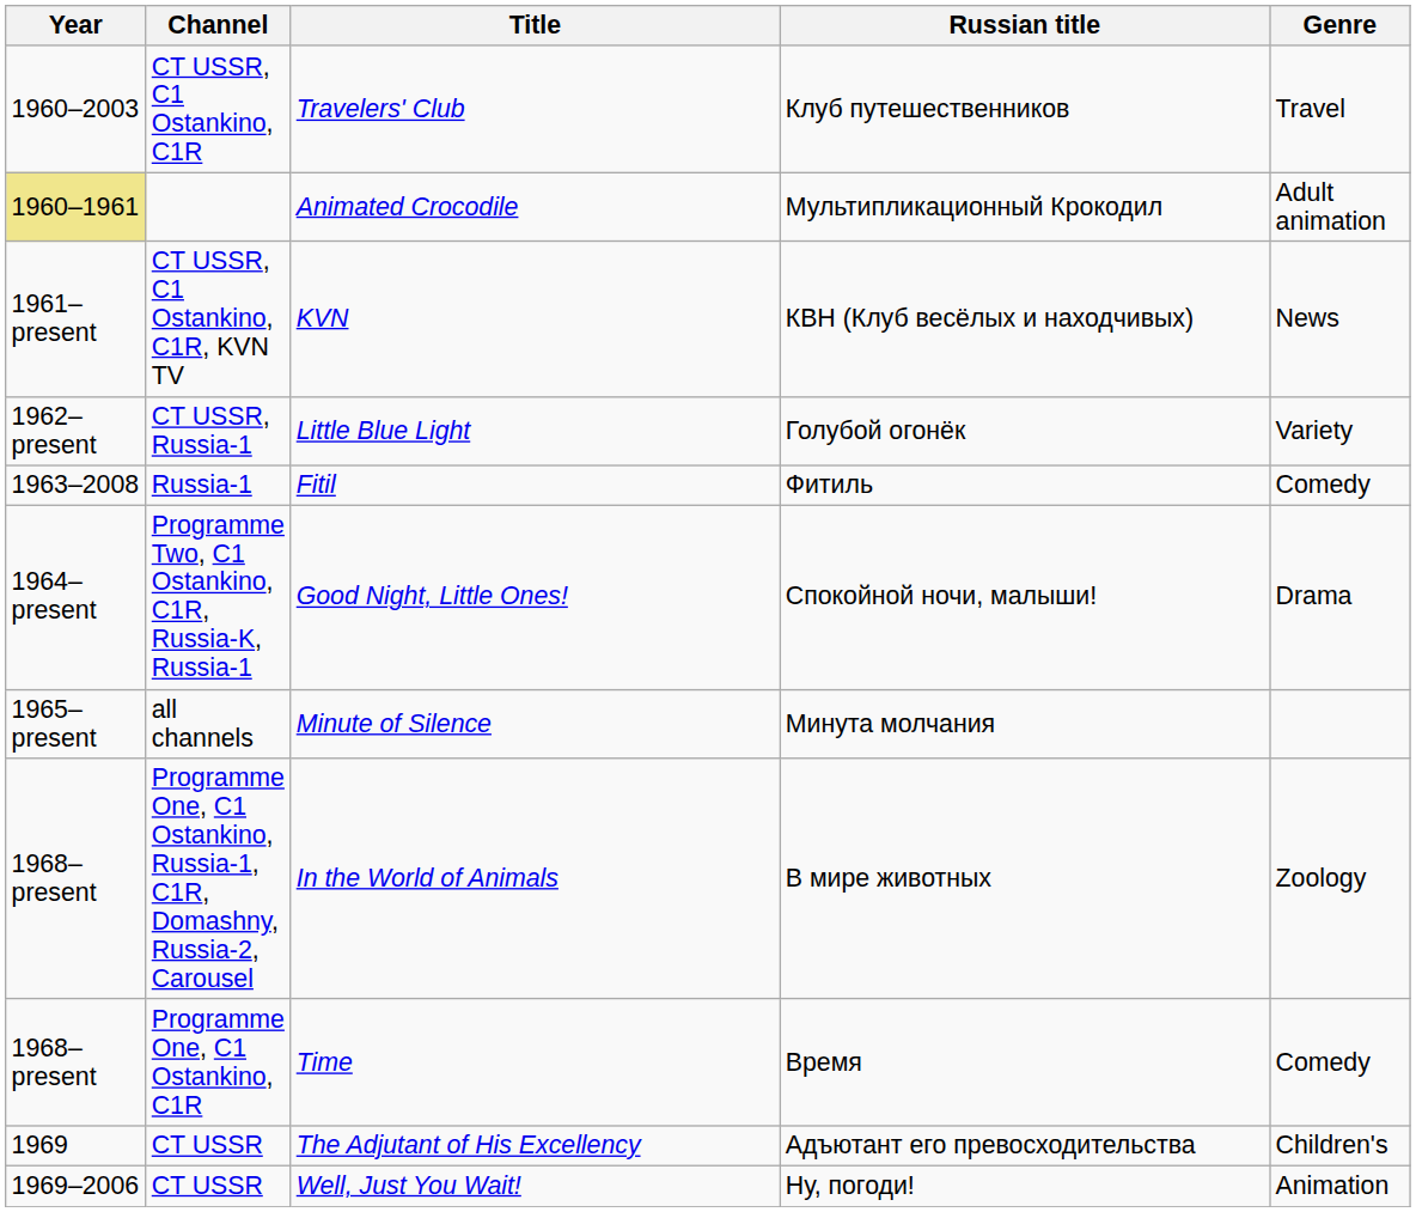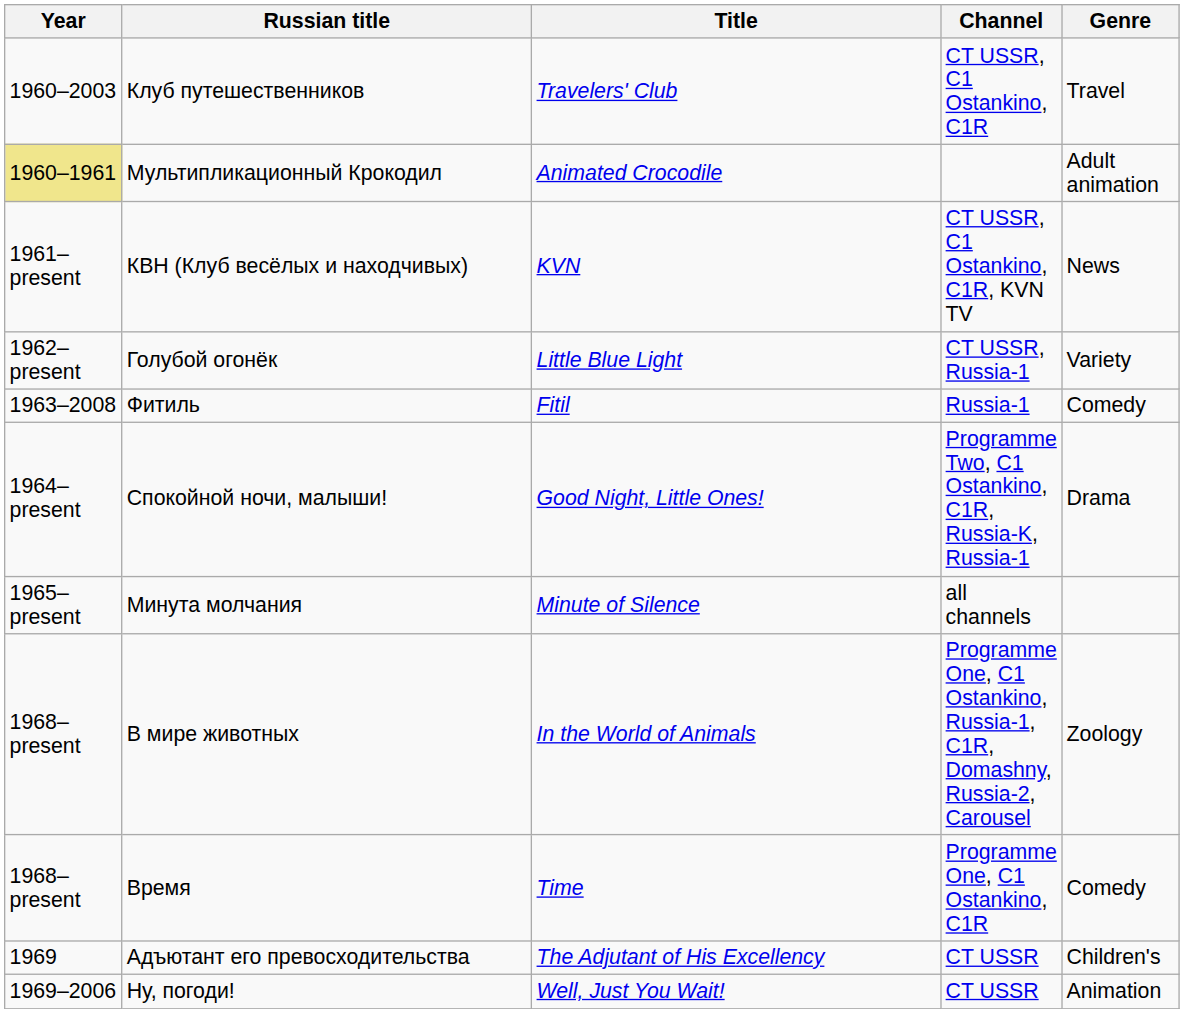 <table class="wikitable" width="100%">
 <tr>
 <th width=10%>Year</th>
+<th width=35%>Russian title</th>
+<th width=35%>Title</th>
 <th channel0%>Channel</th>
-<th width=35%>Title</th>
-<th width=35%>Russian title</th>
 <th width=10%>Genre</th>
 </tr>
 <tr>
 <td>1960–2003</td>
+<td>Клуб путешественников</td>
+<td><em><a href='#'>Travelers' Club</a></em></td>
 <td><a href='#'>CT USSR</a>, <a href='#'>C1 Ostankino</a>, <a href='#'>C1R</a></td>
-<td><em><a href='#'>Travelers' Club</a></em></td>
-<td>Клуб путешественников</td>
 <td>Travel</td>
 </tr>
 <tr>
 <td style="background: khaki;">1960–1961</td>
+<td>Мультипликационный Крокодил</td>
+<td><em><a href='#'>Animated Crocodile</a></em></td>
 <td></td>
-<td><em><a href='#'>Animated Crocodile</a></em></td>
-<td>Мультипликационный Крокодил</td>
 <td>Adult animation</td>
 </tr>
 <tr>
 <td>1961–present</td>
+<td>КВН (Клуб весёлых и находчивых)</td>
+<td><em><a href='#'>KVN</a></em></td>
 <td><a href='#'>CT USSR</a>, <a href='#'>C1 Ostankino</a>, <a href='#'>C1R</a>, KVN TV</td>
-<td><em><a href='#'>KVN</a></em></td>
-<td>КВН (Клуб весёлых и находчивых)</td>
 <td>News</td>
 </tr>
 <tr>
 <td>1962–present</td>
+<td>Голубой огонёк</td>
+<td><em><a href='#'>Little Blue Light</a></em></td>
 <td><a href='#'>CT USSR</a>, <a href='#'>Russia-1</a></td>
-<td><em><a href='#'>Little Blue Light</a></em></td>
-<td>Голубой огонёк</td>
 <td>Variety</td>
 </tr>
 <tr>
 <td>1963–2008</td>
+<td>Фитиль</td>
+<td><em><a href='#'>Fitil</a></em></td>
 <td><a href='#'>Russia-1</a></td>
-<td><em><a href='#'>Fitil</a></em></td>
-<td>Фитиль</td>
 <td>Comedy</td>
 </tr>
 <tr>
 <td>1964–present</td>
+<td>Спокойной ночи, малыши!</td>
+<td><em><a href='#'>Good Night, Little Ones!</a></em></td>
 <td><a href='#'>Programme Two</a>, <a href='#'>C1 Ostankino</a>, <a href='#'>C1R</a>, <a href='#'>Russia-K</a>, <a href='#'>Russia-1</a></td>
-<td><em><a href='#'>Good Night, Little Ones!</a></em></td>
-<td>Спокойной ночи, малыши!</td>
 <td>Drama</td>
 </tr>
 <tr>
 <td>1965–present</td>
+<td>Минута молчания</td>
+<td><em><a href='#'>Minute of Silence</a></em></td>
 <td>all channels</td>
-<td><em><a href='#'>Minute of Silence</a></em></td>
-<td>Минута молчания</td>
 <td></td>
 </tr>
 <tr>
 <td>1968–present</td>
+<td>В мире животных</td>
+<td><em><a href='#'>In the World of Animals</a></em></td>
 <td><a href='#'>Programme One</a>, <a href='#'>C1 Ostankino</a>, <a href='#'>Russia-1</a>, <a href='#'>C1R</a>, <a href='#'>Domashny</a>, <a href='#'>Russia-2</a>, <a href='#'>Carousel</a></td>
-<td><em><a href='#'>In the World of Animals</a></em></td>
-<td>В мире животных</td>
 <td>Zoology</td>
 </tr>
 <tr>
 <td>1968–present</td>
+<td>Время</td>
+<td><em><a href='#'>Time</a></em></td>
 <td><a href='#'>Programme One</a>, <a href='#'>C1 Ostankino</a>, <a href='#'>C1R</a></td>
-<td><em><a href='#'>Time</a></em></td>
-<td>Время</td>
 <td>Comedy</td>
 </tr>
 <tr>
 <td>1969</td>
+<td>Адъютант его превосходительства</td>
+<td><em><a href='#'>The Adjutant of His Excellency</a></em></td>
 <td><a href='#'>CT USSR</a></td>
-<td><em><a href='#'>The Adjutant of His Excellency</a></em></td>
-<td>Адъютант его превосходительства</td>
 <td>Children's</td>
 </tr>
 <tr>
 <td>1969–2006</td>
+<td>Ну, погоди!</td>
+<td><em><a href='#'>Well, Just You Wait!</a></em></td>
 <td><a href='#'>CT USSR</a></td>
-<td><em><a href='#'>Well, Just You Wait!</a></em></td>
-<td>Ну, погоди!</td>
 <td>Animation</td>
 </tr>
 </table>
